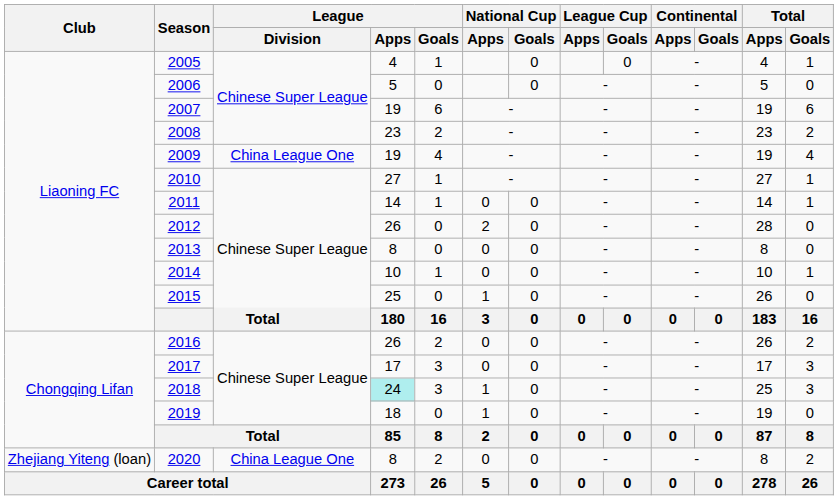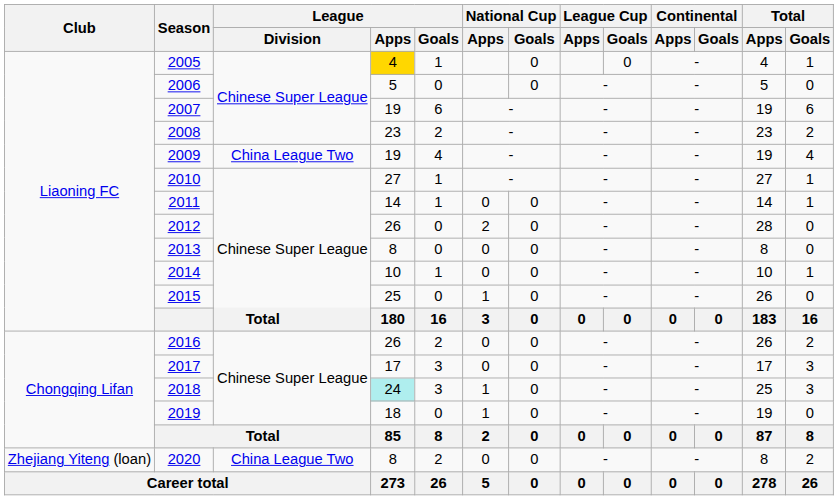 <table class="wikitable" style="text-align: center">
 <tr>
 <th rowspan="2">Club</th>
 <th rowspan="2">Season</th>
 <th colspan="3">League</th>
 <th colspan="2">National Cup</th>
 <th colspan="2">League Cup</th>
 <th colspan="2">Continental</th>
 <th colspan="2">Total</th>
 </tr>
 <tr>
 <th>Division</th>
 <th>Apps</th>
 <th>Goals</th>
 <th>Apps</th>
 <th>Goals</th>
 <th>Apps</th>
 <th>Goals</th>
 <th>Apps</th>
 <th>Goals</th>
 <th>Apps</th>
 <th>Goals</th>
 </tr>
 <tr>
 <td rowspan="12"><a href='#'>Liaoning FC</a></td>
 <td><a href='#'>2005</a></td>
 <td rowspan="4"><a href='#'>Chinese Super League</a></td>
-<td>4</td>
+<td style="background: gold;">4</td>
 <td>1</td>
 <td></td>
 <td>0</td>
 <td></td>
 <td>0</td>
 <td colspan="2">-</td>
 <td>4</td>
 <td>1</td>
 </tr>
 <tr>
 <td><a href='#'>2006</a></td>
 <td>5</td>
 <td>0</td>
 <td></td>
 <td>0</td>
 <td colspan="2">-</td>
 <td colspan="2">-</td>
 <td>5</td>
 <td>0</td>
 </tr>
 <tr>
 <td><a href='#'>2007</a></td>
 <td>19</td>
 <td>6</td>
 <td colspan="2">-</td>
 <td colspan="2">-</td>
 <td colspan="2">-</td>
 <td>19</td>
 <td>6</td>
 </tr>
 <tr>
 <td><a href='#'>2008</a></td>
 <td>23</td>
 <td>2</td>
 <td colspan="2">-</td>
 <td colspan="2">-</td>
 <td colspan="2">-</td>
 <td>23</td>
 <td>2</td>
 </tr>
 <tr>
 <td><a href='#'>2009</a></td>
-<td><a href='#'>China League One</a></td>
+<td><a href='#'>China League Two</a></td>
 <td>19</td>
 <td>4</td>
 <td colspan="2">-</td>
 <td colspan="2">-</td>
 <td colspan="2">-</td>
 <td>19</td>
 <td>4</td>
 </tr>
 <tr>
 <td><a href='#'>2010</a></td>
 <td rowspan="7">Chinese Super League</td>
 <td>27</td>
 <td>1</td>
 <td colspan="2">-</td>
 <td colspan="2">-</td>
 <td colspan="2">-</td>
 <td>27</td>
 <td>1</td>
 </tr>
 <tr>
 <td><a href='#'>2011</a></td>
 <td>14</td>
 <td>1</td>
 <td>0</td>
 <td>0</td>
 <td colspan="2">-</td>
 <td colspan="2">-</td>
 <td>14</td>
 <td>1</td>
 </tr>
 <tr>
 <td><a href='#'>2012</a></td>
 <td>26</td>
 <td>0</td>
 <td>2</td>
 <td>0</td>
 <td colspan="2">-</td>
 <td colspan="2">-</td>
 <td>28</td>
 <td>0</td>
 </tr>
 <tr>
 <td><a href='#'>2013</a></td>
 <td>8</td>
 <td>0</td>
 <td>0</td>
 <td>0</td>
 <td colspan="2">-</td>
 <td colspan="2">-</td>
 <td>8</td>
 <td>0</td>
 </tr>
 <tr>
 <td><a href='#'>2014</a></td>
 <td>10</td>
 <td>1</td>
 <td>0</td>
 <td>0</td>
 <td colspan="2">-</td>
 <td colspan="2">-</td>
 <td>10</td>
 <td>1</td>
 </tr>
 <tr>
 <td><a href='#'>2015</a></td>
 <td>25</td>
 <td>0</td>
 <td>1</td>
 <td>0</td>
 <td colspan="2">-</td>
 <td colspan="2">-</td>
 <td>26</td>
 <td>0</td>
 </tr>
 <tr>
 <th colspan="2">Total</th>
 <th>180</th>
 <th>16</th>
 <th>3</th>
 <th>0</th>
 <th>0</th>
 <th>0</th>
 <th>0</th>
 <th>0</th>
 <th>183</th>
 <th>16</th>
 </tr>
 <tr>
 <td rowspan="5"><a href='#'>Chongqing Lifan</a></td>
 <td><a href='#'>2016</a></td>
 <td rowspan="4">Chinese Super League</td>
 <td>26</td>
 <td>2</td>
 <td>0</td>
 <td>0</td>
 <td colspan="2">-</td>
 <td colspan="2">-</td>
 <td>26</td>
 <td>2</td>
 </tr>
 <tr>
 <td><a href='#'>2017</a></td>
 <td>17</td>
 <td>3</td>
 <td>0</td>
 <td>0</td>
 <td colspan="2">-</td>
 <td colspan="2">-</td>
 <td>17</td>
 <td>3</td>
 </tr>
 <tr>
 <td><a href='#'>2018</a></td>
 <td style="background: paleturquoise;">24</td>
 <td>3</td>
 <td>1</td>
 <td>0</td>
 <td colspan="2">-</td>
 <td colspan="2">-</td>
 <td>25</td>
 <td>3</td>
 </tr>
 <tr>
 <td><a href='#'>2019</a></td>
 <td>18</td>
 <td>0</td>
 <td>1</td>
 <td>0</td>
 <td colspan="2">-</td>
 <td colspan="2">-</td>
 <td>19</td>
 <td>0</td>
 </tr>
 <tr>
 <th colspan="2">Total</th>
 <th>85</th>
 <th>8</th>
 <th>2</th>
 <th>0</th>
 <th>0</th>
 <th>0</th>
 <th>0</th>
 <th>0</th>
 <th>87</th>
 <th>8</th>
 </tr>
 <tr>
 <td><a href='#'>Zhejiang Yiteng</a> (loan)</td>
 <td><a href='#'>2020</a></td>
-<td><a href='#'>China League One</a></td>
+<td><a href='#'>China League Two</a></td>
 <td>8</td>
 <td>2</td>
 <td>0</td>
 <td>0</td>
 <td colspan="2">-</td>
 <td colspan="2">-</td>
 <td>8</td>
 <td>2</td>
 </tr>
 <tr>
 <th colspan=3>Career total</th>
 <th>273</th>
 <th>26</th>
 <th>5</th>
 <th>0</th>
 <th>0</th>
 <th>0</th>
 <th>0</th>
 <th>0</th>
 <th>278</th>
 <th>26</th>
 </tr>
 </table>
